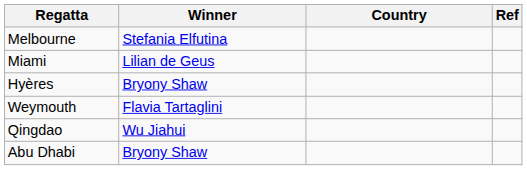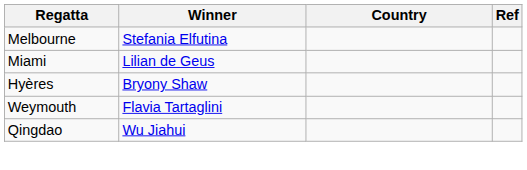 <table class="wikitable">
 <tr>
 <th width=120>Regatta</th>
 <th width=200px>Winner</th>
 <th width=200px>Country</th>
 <th>Ref</th>
 </tr>
 <tr>
 <td>Melbourne</td>
 <td><a href='#'>Stefania Elfutina</a></td>
 <td></td>
 <td></td>
 </tr>
 <tr>
 <td>Miami</td>
 <td><a href='#'>Lilian de Geus</a></td>
 <td></td>
 <td></td>
 </tr>
 <tr>
 <td>Hyères</td>
 <td><a href='#'>Bryony Shaw</a></td>
 <td></td>
 <td></td>
 </tr>
 <tr>
 <td>Weymouth</td>
 <td><a href='#'>Flavia Tartaglini</a></td>
 <td></td>
 <td></td>
 </tr>
 <tr>
 <td>Qingdao</td>
 <td><a href='#'>Wu Jiahui</a></td>
 <td></td>
 <td></td>
 </tr>
-<tr>
-<td>Abu Dhabi</td>
-<td><a href='#'>Bryony Shaw</a></td>
-<td></td>
-<td></td>
-</tr>
 </table>
